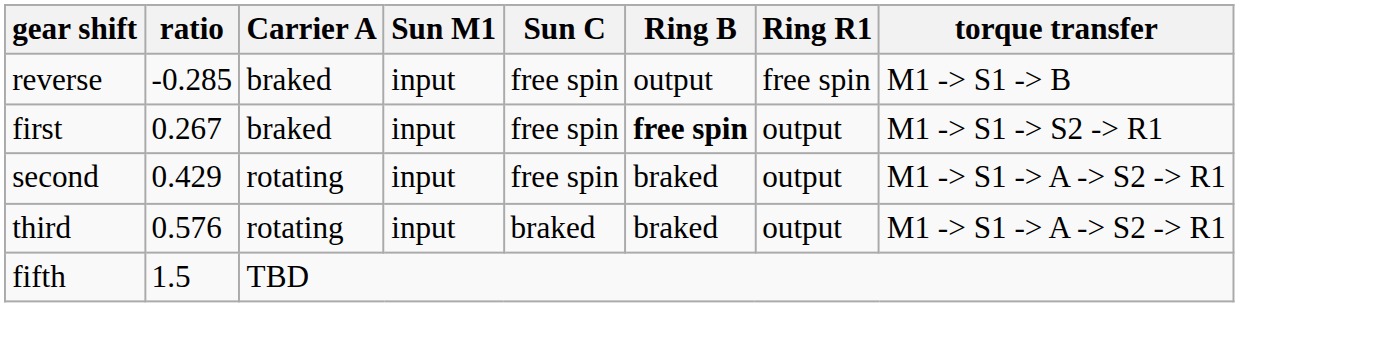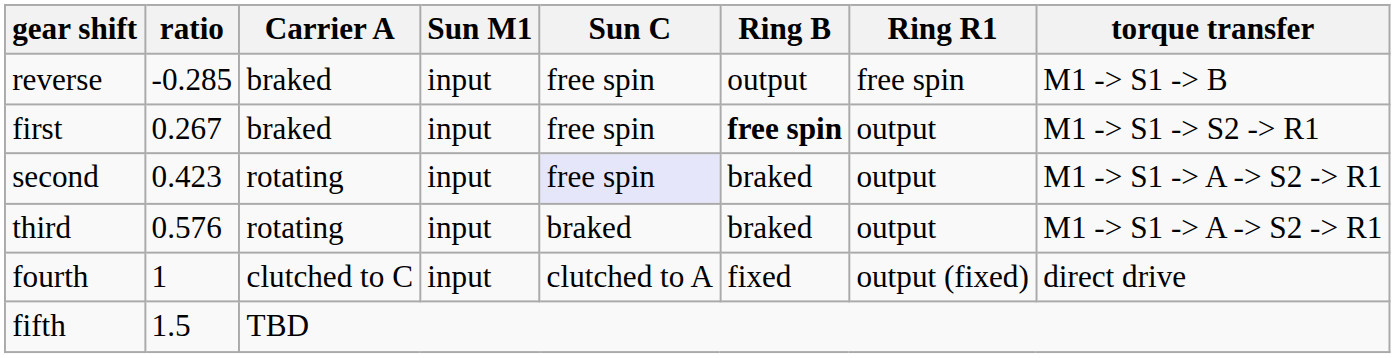 <table class="wikitable">
 <tr>
 <th>gear shift</th>
 <th>ratio</th>
 <th>Carrier A</th>
 <th>Sun M1</th>
 <th>Sun C</th>
 <th>Ring B</th>
 <th>Ring R1</th>
 <th>torque transfer</th>
 </tr>
 <tr>
 <td>reverse</td>
 <td>-0.285</td>
 <td>braked</td>
 <td>input</td>
 <td>free spin</td>
 <td>output</td>
 <td>free spin</td>
 <td>M1 -> S1 -> B</td>
 </tr>
 <tr>
 <td>first</td>
 <td>0.267</td>
 <td>braked</td>
 <td>input</td>
 <td>free spin</td>
 <td><strong>free spin</strong></td>
 <td>output</td>
 <td>M1 -> S1 -> S2 -> R1</td>
 </tr>
 <tr>
 <td>second</td>
-<td>0.429</td>
+<td>0.423</td>
 <td>rotating</td>
 <td>input</td>
-<td>free spin</td>
+<td style="background: lavender;">free spin</td>
 <td>braked</td>
 <td>output</td>
 <td>M1 -> S1 -> A -> S2 -> R1</td>
 </tr>
 <tr>
 <td>third</td>
 <td>0.576</td>
 <td>rotating</td>
 <td>input</td>
 <td>braked</td>
 <td>braked</td>
 <td>output</td>
 <td>M1 -> S1 -> A -> S2 -> R1</td>
 </tr>
 <tr>
+<td>fourth</td>
+<td>1</td>
+<td>clutched to C</td>
+<td>input</td>
+<td>clutched to A</td>
+<td>fixed</td>
+<td>output (fixed)</td>
+<td>direct drive</td>
+</tr>
+<tr>
 <td>fifth</td>
 <td>1.5</td>
 <td colspan=6>TBD</td>
 </tr>
 </table>
